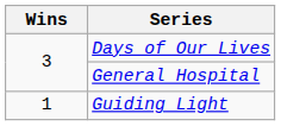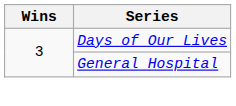 <table class="wikitable">
 <tr>
 <th style="width:55px;">Wins</th>
 <th style="text-align:center;">Series</th>
 </tr>
 <tr>
 <td rowspan=2 style="text-align:center">3</td>
 <td><em><a href='#'>Days of Our Lives</a></em></td>
 </tr>
 <tr>
 <td><em><a href='#'>General Hospital</a></em></td>
 </tr>
-<tr>
-<td style="text-align:center;">1</td>
-<td><em><a href='#'>Guiding Light</a></em></td>
-</tr>
 </table>
